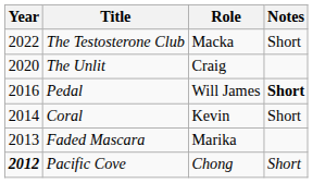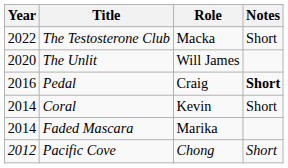 <table class="wikitable sortable">
 <tr>
 <th>Year</th>
 <th>Title</th>
 <th>Role</th>
 <th>Notes</th>
 </tr>
 <tr>
 <td>2022</td>
 <td><em>The Testosterone Club</em></td>
 <td>Macka</td>
 <td>Short</td>
 </tr>
 <tr>
 <td>2020</td>
 <td><em>The Unlit</em></td>
-<td>Craig</td>
+<td>Will James</td>
 <td></td>
 </tr>
 <tr>
 <td>2016</td>
 <td><em>Pedal</em></td>
-<td>Will James</td>
+<td>Craig</td>
 <td><strong>Short</strong></td>
 </tr>
 <tr>
 <td>2014</td>
 <td><em>Coral</em></td>
 <td>Kevin</td>
 <td>Short</td>
 </tr>
 <tr>
-<td>2013</td>
+<td>2014</td>
 <td><em>Faded Mascara</em></td>
 <td>Marika</td>
 <td></td>
 </tr>
 <tr>
-<td><strong><em>2012</em></strong></td>
+<td><em>2012</em></td>
 <td><em>Pacific Cove</em></td>
 <td><em>Chong</em></td>
 <td><em>Short</em></td>
 </tr>
 </table>
